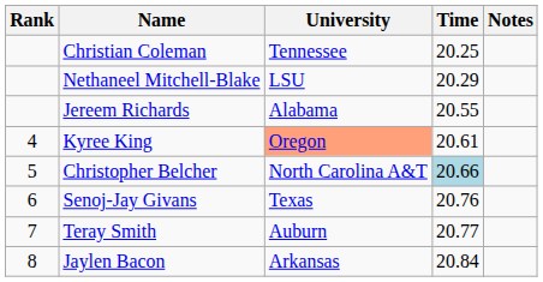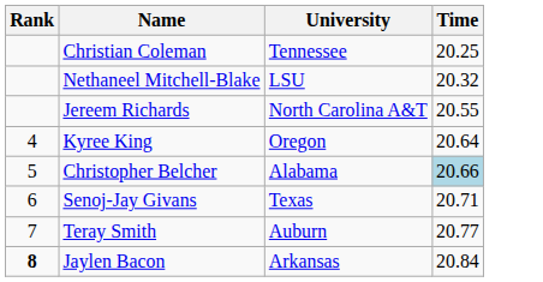 <table class="wikitable sortable" style="text-align:center">
 <tr>
 <th>Rank</th>
 <th>Name</th>
 <th>University</th>
 <th>Time</th>
-<th>Notes</th>
 </tr>
 <tr>
 <td></td>
 <td align=left><a href='#'>Christian Coleman</a></td>
 <td align=left><a href='#'>Tennessee</a></td>
 <td>20.25</td>
-<td></td>
 </tr>
 <tr>
 <td></td>
 <td align=left> <a href='#'>Nethaneel Mitchell-Blake</a></td>
 <td align=left><a href='#'>LSU</a></td>
-<td>20.29</td>
-<td></td>
+<td>20.32</td>
 </tr>
 <tr>
 <td></td>
 <td align=left> <a href='#'>Jereem Richards</a></td>
-<td align=left><a href='#'>Alabama</a></td>
+<td align=left><a href='#'>North Carolina A&T</a></td>
 <td>20.55</td>
-<td></td>
 </tr>
 <tr>
 <td>4</td>
 <td align=left><a href='#'>Kyree King</a></td>
-<td align=left style="background: lightsalmon;"><a href='#'>Oregon</a></td>
-<td>20.61</td>
-<td></td>
+<td align=left><a href='#'>Oregon</a></td>
+<td>20.64</td>
 </tr>
 <tr>
 <td>5</td>
 <td align=left><a href='#'>Christopher Belcher</a></td>
-<td align=left><a href='#'>North Carolina A&T</a></td>
+<td align=left><a href='#'>Alabama</a></td>
 <td style="background: lightblue;">20.66</td>
-<td></td>
 </tr>
 <tr>
 <td>6</td>
 <td align=left> <a href='#'>Senoj-Jay Givans</a></td>
 <td align=left><a href='#'>Texas</a></td>
-<td>20.76</td>
-<td></td>
+<td>20.71</td>
 </tr>
 <tr>
 <td>7</td>
 <td align=left> <a href='#'>Teray Smith</a></td>
 <td align=left><a href='#'>Auburn</a></td>
 <td>20.77</td>
-<td></td>
 </tr>
 <tr>
-<td>8</td>
+<td><strong>8</strong></td>
 <td align=left><a href='#'>Jaylen Bacon</a></td>
 <td align=left><a href='#'>Arkansas</a></td>
 <td>20.84</td>
-<td></td>
 </tr>
 </table>
